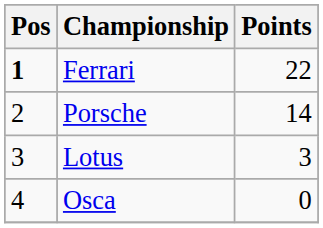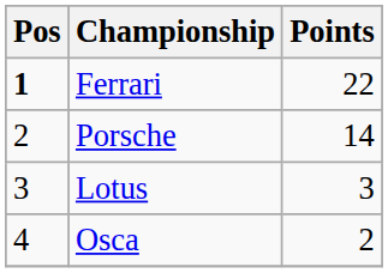 <table class="wikitable" style="font-size: 95%;">
 <tr>
 <th>Pos</th>
 <th>Championship</th>
 <th>Points</th>
 </tr>
 <tr>
 <td><strong>1</strong></td>
 <td> <a href='#'>Ferrari</a></td>
 <td align="right">22</td>
 </tr>
 <tr>
 <td>2</td>
 <td> <a href='#'>Porsche</a></td>
 <td align="right">14</td>
 </tr>
 <tr>
 <td>3</td>
 <td> <a href='#'>Lotus</a></td>
 <td align="right">3</td>
 </tr>
 <tr>
 <td>4</td>
 <td> <a href='#'>Osca</a></td>
-<td align="right">0</td>
+<td align="right">2</td>
 </tr>
 <tr>
 </tr>
 </table>
